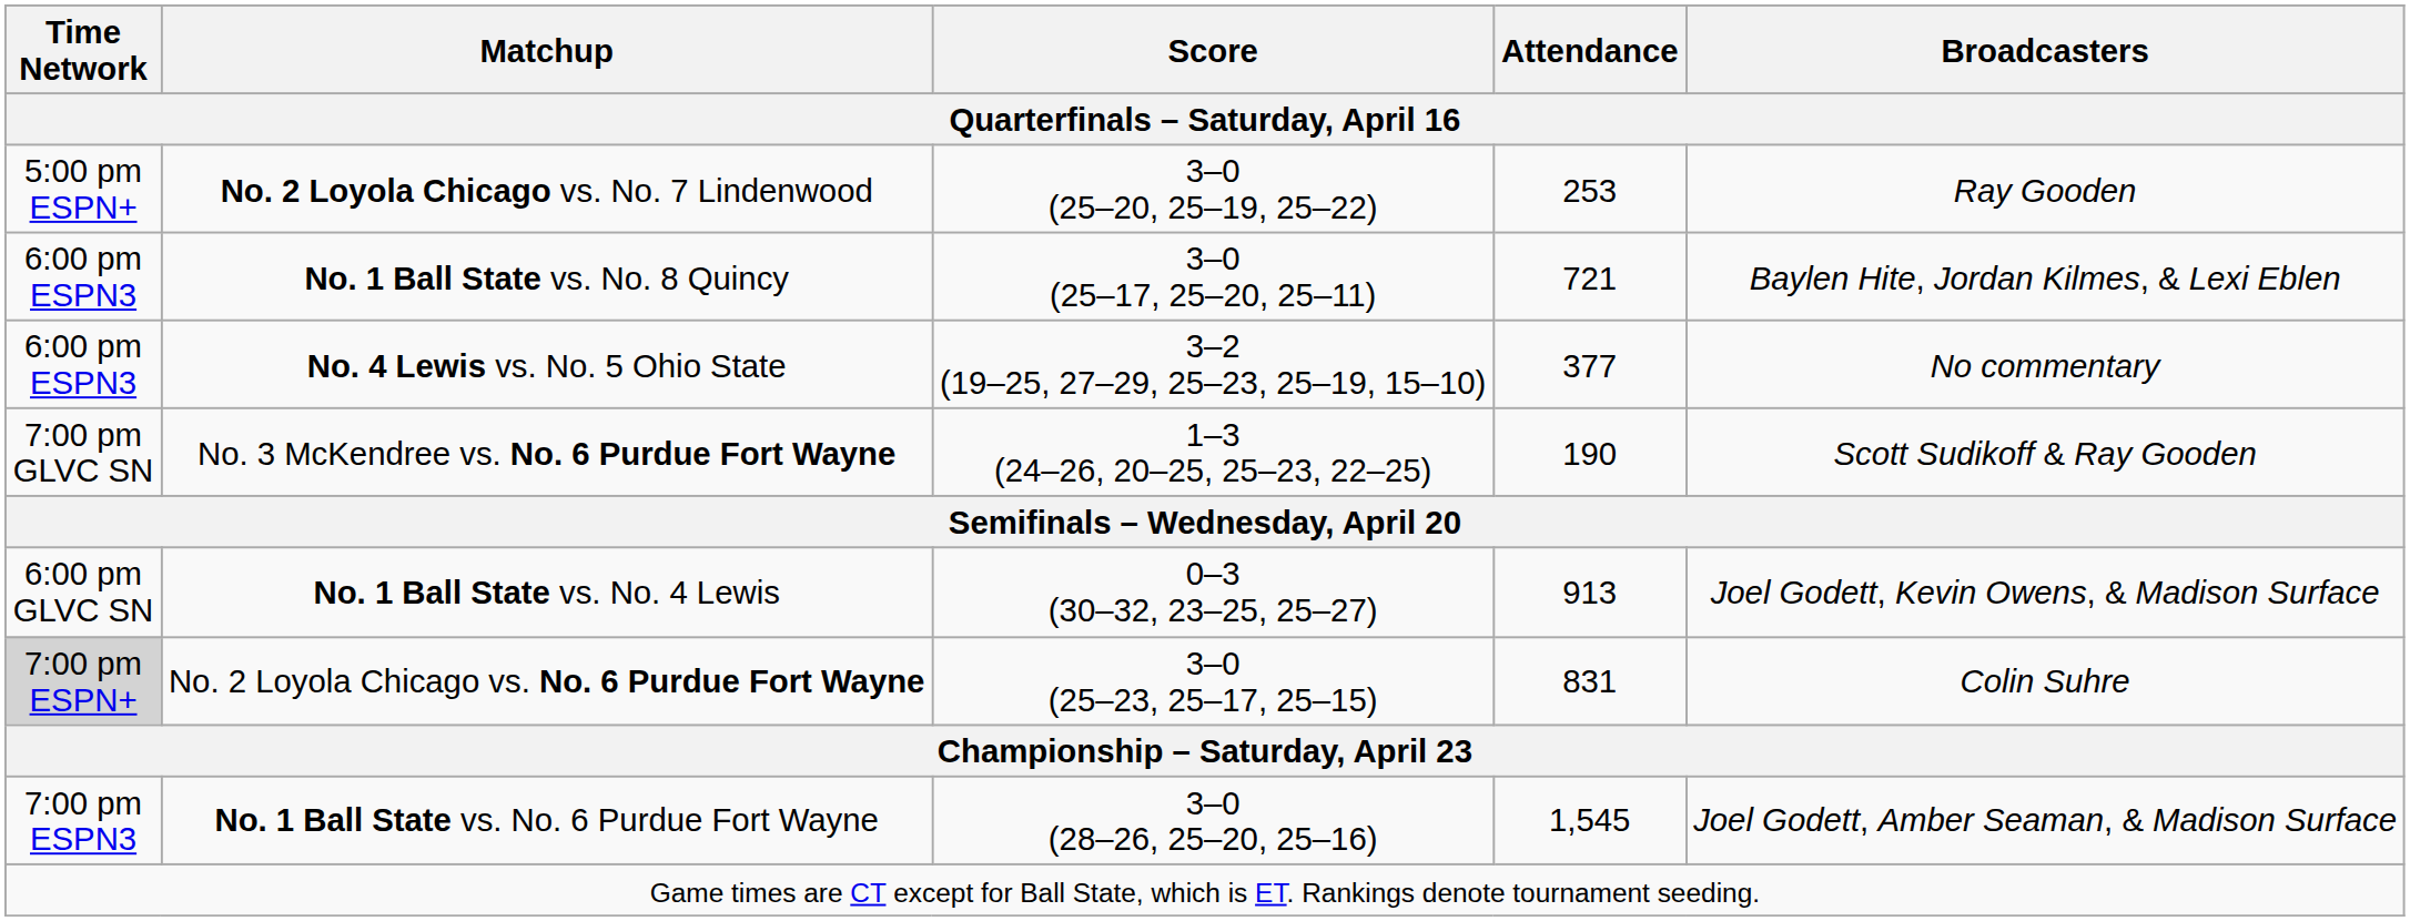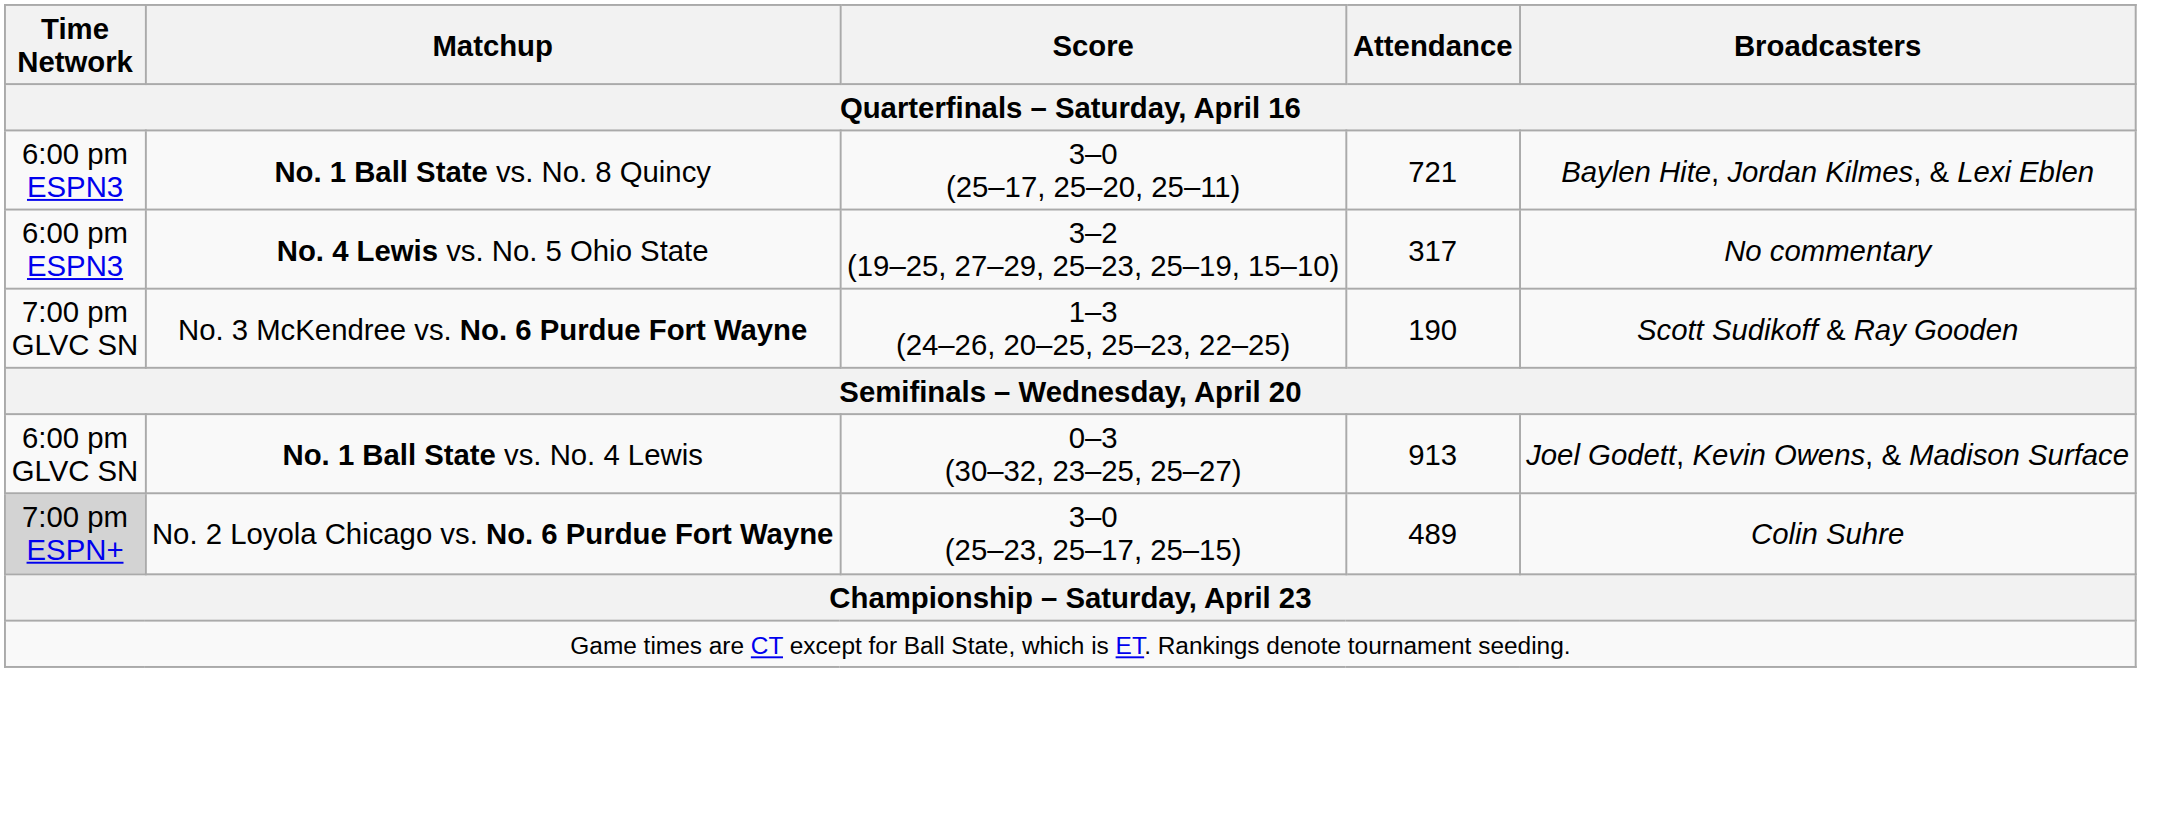 <table class="wikitable" style="font-size: 95%;text-align:center">
 <tr>
 <th>Time<br>Network</th>
 <th>Matchup</th>
 <th>Score</th>
 <th>Attendance</th>
 <th>Broadcasters</th>
 </tr>
 <tr>
 <th colspan=5>Quarterfinals – Saturday, April 16</th>
 </tr>
 <tr>
-<td>5:00 pm<br><a href='#'>ESPN+</a></td>
-<td><strong>No. 2 Loyola Chicago</strong> vs. No. 7 Lindenwood</td>
-<td>3–0<br>(25–20, 25–19, 25–22)</td>
-<td>253</td>
-<td><em>Ray Gooden</em></td>
-</tr>
-<tr>
 <td>6:00 pm<br><a href='#'>ESPN3</a></td>
 <td><strong>No. 1 Ball State</strong> vs. No. 8 Quincy</td>
 <td>3–0<br>(25–17, 25–20, 25–11)</td>
 <td>721</td>
 <td><em>Baylen Hite</em>, <em>Jordan Kilmes</em>, & <em>Lexi Eblen</em></td>
 </tr>
 <tr>
 <td>6:00 pm<br><a href='#'>ESPN3</a></td>
 <td><strong>No. 4 Lewis</strong> vs. No. 5 Ohio State</td>
 <td>3–2<br>(19–25, 27–29, 25–23, 25–19, 15–10)</td>
-<td>377</td>
+<td>317</td>
 <td><em>No commentary</em></td>
 </tr>
 <tr>
 <td>7:00 pm<br>GLVC SN</td>
 <td>No. 3 McKendree vs. <strong>No. 6 Purdue Fort Wayne</strong></td>
 <td>1–3<br>(24–26, 20–25, 25–23, 22–25)</td>
 <td>190</td>
 <td><em>Scott Sudikoff</em> & <em>Ray Gooden</em></td>
 </tr>
 <tr>
 <th colspan=5>Semifinals – Wednesday, April 20</th>
 </tr>
 <tr>
 <td>6:00 pm<br>GLVC SN</td>
 <td><strong>No. 1 Ball State</strong> vs. No. 4 Lewis</td>
 <td>0–3<br>(30–32, 23–25, 25–27)</td>
 <td>913</td>
 <td><em>Joel Godett</em>, <em>Kevin Owens</em>, & <em>Madison Surface</em></td>
 </tr>
 <tr>
 <td style="background: lightgrey;">7:00 pm<br><a href='#'>ESPN+</a></td>
 <td>No. 2 Loyola Chicago vs. <strong>No. 6 Purdue Fort Wayne</strong></td>
 <td>3–0<br>(25–23, 25–17, 25–15)</td>
-<td>831</td>
+<td>489</td>
 <td><em>Colin Suhre</em></td>
 </tr>
 <tr>
 <th colspan=5>Championship – Saturday, April 23</th>
 </tr>
 <tr>
-<td>7:00 pm<br><a href='#'>ESPN3</a></td>
-<td><strong>No. 1 Ball State</strong> vs. No. 6 Purdue Fort Wayne</td>
-<td>3–0<br>(28–26, 25–20, 25–16)</td>
-<td>1,545</td>
-<td><em>Joel Godett</em>, <em>Amber Seaman</em>, & <em>Madison Surface</em></td>
-</tr>
-<tr>
 <td colspan=5><small>Game times are <a href='#'>CT</a> except for Ball State, which is <a href='#'>ET</a>. Rankings denote tournament seeding.</small></td>
 </tr>
 </table>
